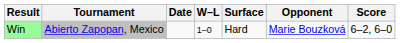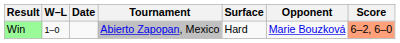 <table class="wikitable">
 <tr>
 <th>Result</th>
+<th class="unsortable">W–L</th>
+<th>Date</th>
 <th>Tournament</th>
-<th>Date</th>
-<th class="unsortable">W–L</th>
 <th>Surface</th>
 <th>Opponent</th>
 <th class="unsortable">Score</th>
 </tr>
 <tr>
 <td bgcolor=98fb98>Win</td>
+<td><small>1–0</small></td>
+<td><a href='#'></a></td>
 <td bgcolor="silver"><a href='#'>Abierto Zapopan</a>, Mexico</td>
-<td><a href='#'></a></td>
-<td><small>1–0</small></td>
 <td>Hard</td>
 <td> <a href='#'>Marie Bouzková</a></td>
-<td>6–2, 6–0</td>
+<td style="background: lightsalmon;">6–2, 6–0</td>
 </tr>
 </table>
